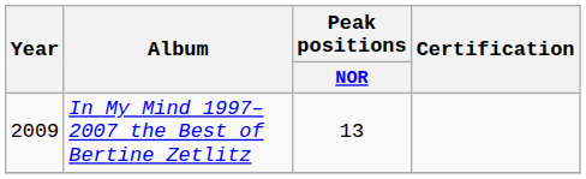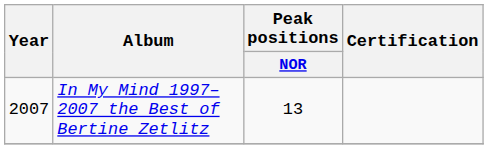 <table class="wikitable">
 <tr>
 <th align="center" rowspan="2" width="10">Year</th>
 <th align="center" rowspan="2" width="140">Album</th>
 <th align="center" colspan="1" width="20">Peak positions</th>
 <th align="center" rowspan="2" width="70">Certification</th>
 </tr>
 <tr>
 <th scope="col" style="width:3em;font-size:90%;"><a href='#'>NOR</a><br></th>
 </tr>
 <tr>
-<td style="text-align:center;">2009</td>
+<td style="text-align:center;">2007</td>
 <td><em><a href='#'>In My Mind 1997–2007 the Best of Bertine Zetlitz</a></em></td>
 <td style="text-align:center;">13</td>
 <td style="text-align:center;"></td>
 </tr>
 <tr>
 </tr>
 </table>
